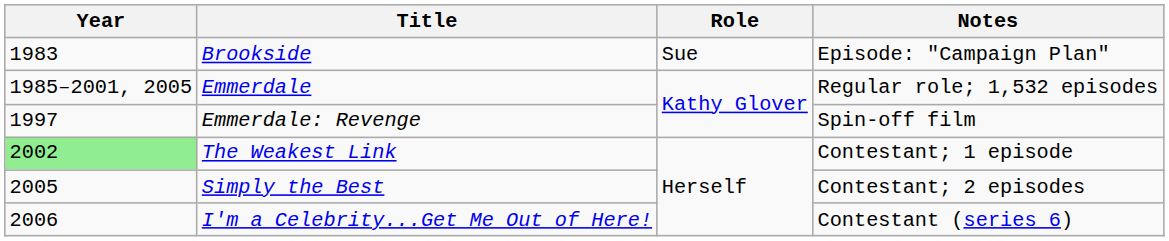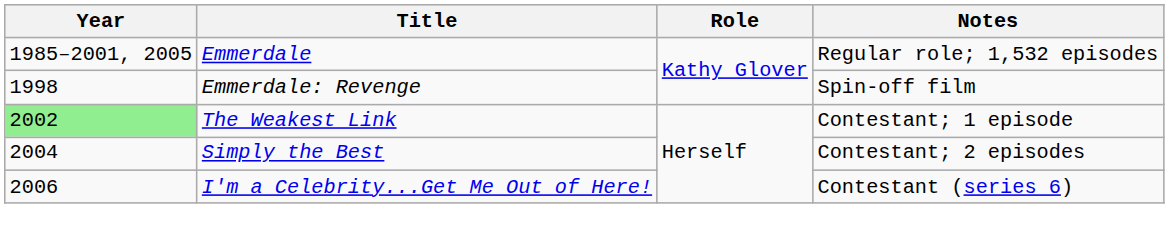 <table class="wikitable">
 <tr>
 <th>Year</th>
 <th>Title</th>
 <th>Role</th>
 <th>Notes</th>
 </tr>
 <tr>
-<td>1983</td>
-<td><em><a href='#'>Brookside</a></em></td>
-<td>Sue</td>
-<td>Episode: "Campaign Plan"</td>
-</tr>
-<tr>
 <td>1985–2001, 2005</td>
 <td><em><a href='#'>Emmerdale</a></em></td>
 <td rowspan="2"><a href='#'>Kathy Glover</a></td>
 <td>Regular role; 1,532 episodes</td>
 </tr>
 <tr>
-<td>1997</td>
+<td>1998</td>
 <td><em>Emmerdale: Revenge</em></td>
 <td>Spin-off film</td>
 </tr>
 <tr>
 <td style="background: lightgreen;">2002</td>
 <td><em><a href='#'>The Weakest Link</a></em></td>
 <td rowspan="3">Herself</td>
 <td>Contestant; 1 episode</td>
 </tr>
 <tr>
-<td>2005</td>
+<td>2004</td>
 <td><em><a href='#'>Simply the Best</a></em></td>
 <td>Contestant; 2 episodes</td>
 </tr>
 <tr>
 <td>2006</td>
 <td><em><a href='#'>I'm a Celebrity...Get Me Out of Here!</a></em></td>
 <td>Contestant (<a href='#'>series 6</a>)</td>
 </tr>
 </table>
